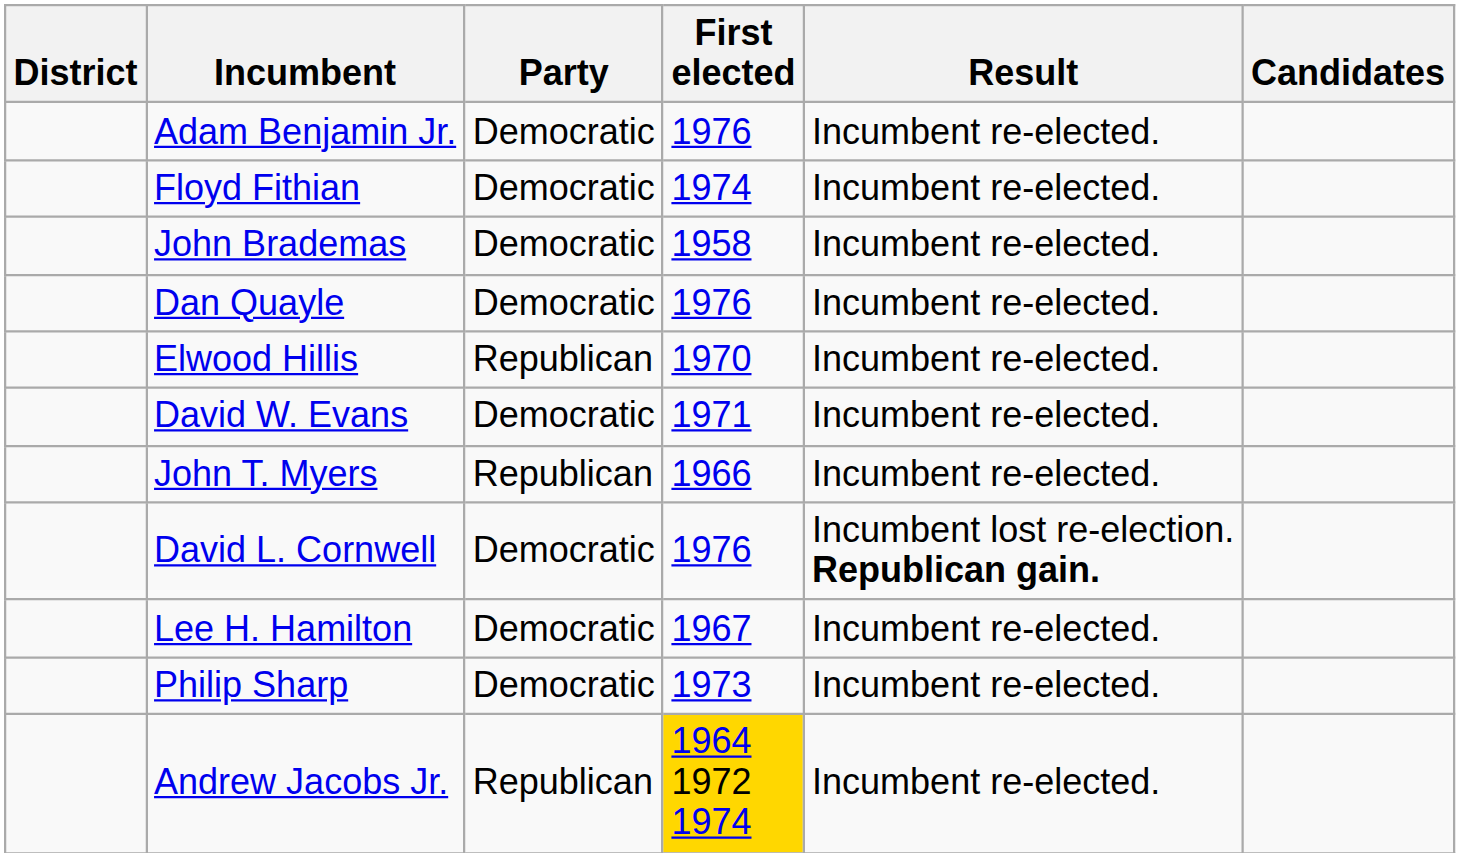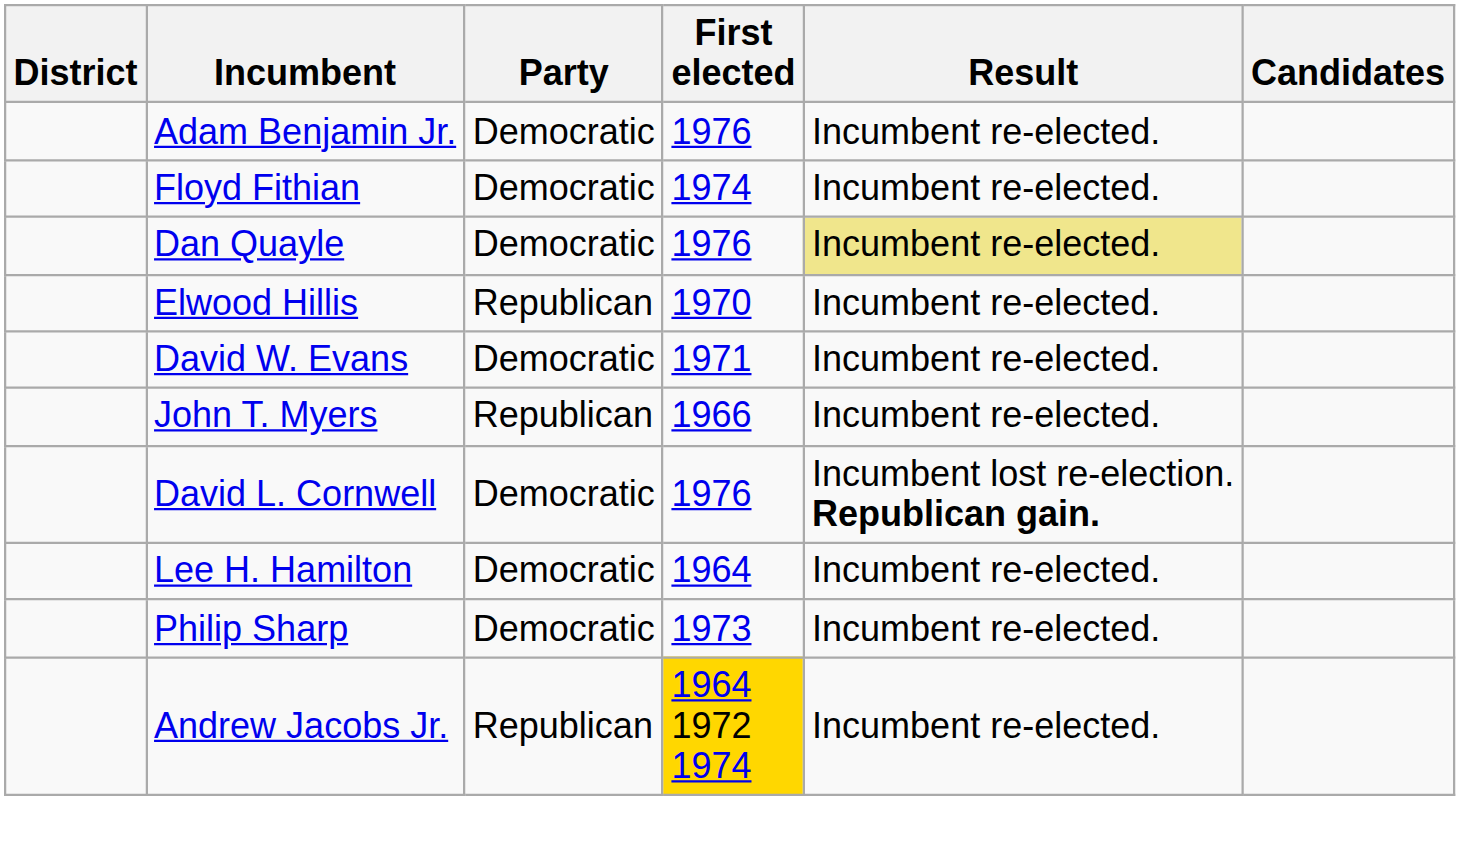 <table class=wikitable>
 <tr valign=bottom>
 <th>District</th>
 <th>Incumbent</th>
 <th>Party</th>
 <th>First<br>elected</th>
 <th>Result</th>
 <th>Candidates</th>
 </tr>
 <tr>
 <td></td>
 <td><a href='#'>Adam Benjamin Jr.</a></td>
 <td>Democratic</td>
 <td><a href='#'>1976</a></td>
 <td>Incumbent re-elected.</td>
 <td nowrap></td>
 </tr>
 <tr>
 <td></td>
 <td><a href='#'>Floyd Fithian</a></td>
 <td>Democratic</td>
 <td><a href='#'>1974</a></td>
 <td>Incumbent re-elected.</td>
 <td nowrap></td>
 </tr>
 <tr>
 <td></td>
-<td><a href='#'>John Brademas</a></td>
-<td>Democratic</td>
-<td><a href='#'>1958</a></td>
-<td>Incumbent re-elected.</td>
-<td nowrap></td>
-</tr>
-<tr>
-<td></td>
 <td><a href='#'>Dan Quayle</a></td>
 <td>Democratic</td>
 <td><a href='#'>1976</a></td>
-<td>Incumbent re-elected.</td>
+<td style="background: khaki;">Incumbent re-elected.</td>
 <td nowrap></td>
 </tr>
 <tr>
 <td></td>
 <td><a href='#'>Elwood Hillis</a></td>
 <td>Republican</td>
 <td><a href='#'>1970</a></td>
 <td>Incumbent re-elected.</td>
 <td nowrap></td>
 </tr>
 <tr>
 <td></td>
 <td><a href='#'>David W. Evans</a></td>
 <td>Democratic</td>
 <td><a href='#'>1971</a></td>
 <td>Incumbent re-elected.</td>
 <td nowrap></td>
 </tr>
 <tr>
 <td></td>
 <td><a href='#'>John T. Myers</a></td>
 <td>Republican</td>
 <td><a href='#'>1966</a></td>
 <td>Incumbent re-elected.</td>
 <td nowrap></td>
 </tr>
 <tr>
 <td></td>
 <td><a href='#'>David L. Cornwell</a></td>
 <td>Democratic</td>
 <td><a href='#'>1976</a></td>
 <td>Incumbent lost re-election.<br><strong>Republican gain.</strong></td>
 <td nowrap></td>
 </tr>
 <tr>
 <td></td>
 <td><a href='#'>Lee H. Hamilton</a></td>
 <td>Democratic</td>
-<td><a href='#'>1967</a></td>
+<td><a href='#'>1964</a></td>
 <td>Incumbent re-elected.</td>
 <td nowrap></td>
 </tr>
 <tr>
 <td></td>
 <td><a href='#'>Philip Sharp</a></td>
 <td>Democratic</td>
 <td><a href='#'>1973</a></td>
 <td>Incumbent re-elected.</td>
 <td nowrap></td>
 </tr>
 <tr>
 <td></td>
 <td><a href='#'>Andrew Jacobs Jr.</a></td>
 <td>Republican</td>
 <td style="background: gold;"><a href='#'>1964</a><br>1972 <br><a href='#'>1974</a></td>
 <td>Incumbent re-elected.</td>
 <td nowrap></td>
 </tr>
 </table>
